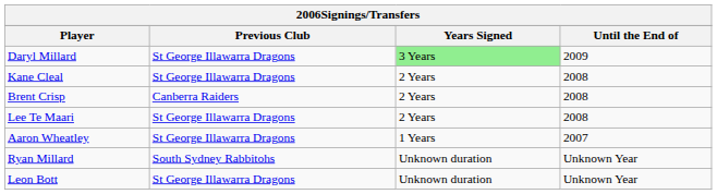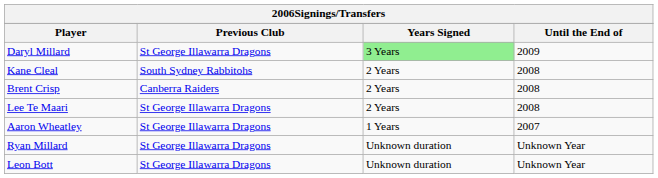 <table class="wikitable" width="65%" style="font-size:90%">
 <tr bgcolor="#efefef">
 <th colspan=11>2006Signings/Transfers</th>
 </tr>
 <tr bgcolor="#efefef">
 </tr>
 <tr>
 </tr>
 <tr>
 <th>Player</th>
 <th>Previous Club</th>
 <th>Years Signed</th>
 <th>Until the End of</th>
 </tr>
 <tr>
 <td><a href='#'>Daryl Millard</a></td>
 <td><a href='#'>St George Illawarra Dragons</a></td>
 <td style="background: lightgreen;">3 Years</td>
 <td>2009</td>
 </tr>
 <tr>
 <td><a href='#'>Kane Cleal</a></td>
-<td><a href='#'>St George Illawarra Dragons</a></td>
+<td><a href='#'>South Sydney Rabbitohs</a></td>
 <td>2 Years</td>
 <td>2008</td>
 </tr>
 <tr>
 <td><a href='#'>Brent Crisp</a></td>
 <td><a href='#'>Canberra Raiders</a></td>
 <td>2 Years</td>
 <td>2008</td>
 </tr>
 <tr>
 <td><a href='#'>Lee Te Maari</a></td>
 <td><a href='#'>St George Illawarra Dragons</a></td>
 <td>2 Years</td>
 <td>2008</td>
 </tr>
 <tr>
 <td><a href='#'>Aaron Wheatley</a></td>
 <td><a href='#'>St George Illawarra Dragons</a></td>
 <td>1 Years</td>
 <td>2007</td>
 </tr>
 <tr>
 <td><a href='#'>Ryan Millard</a></td>
-<td><a href='#'>South Sydney Rabbitohs</a></td>
+<td><a href='#'>St George Illawarra Dragons</a></td>
 <td>Unknown duration</td>
 <td>Unknown Year</td>
 </tr>
 <tr>
 <td><a href='#'>Leon Bott</a></td>
 <td><a href='#'>St George Illawarra Dragons</a></td>
 <td>Unknown duration</td>
 <td>Unknown Year</td>
 </tr>
 </table>
